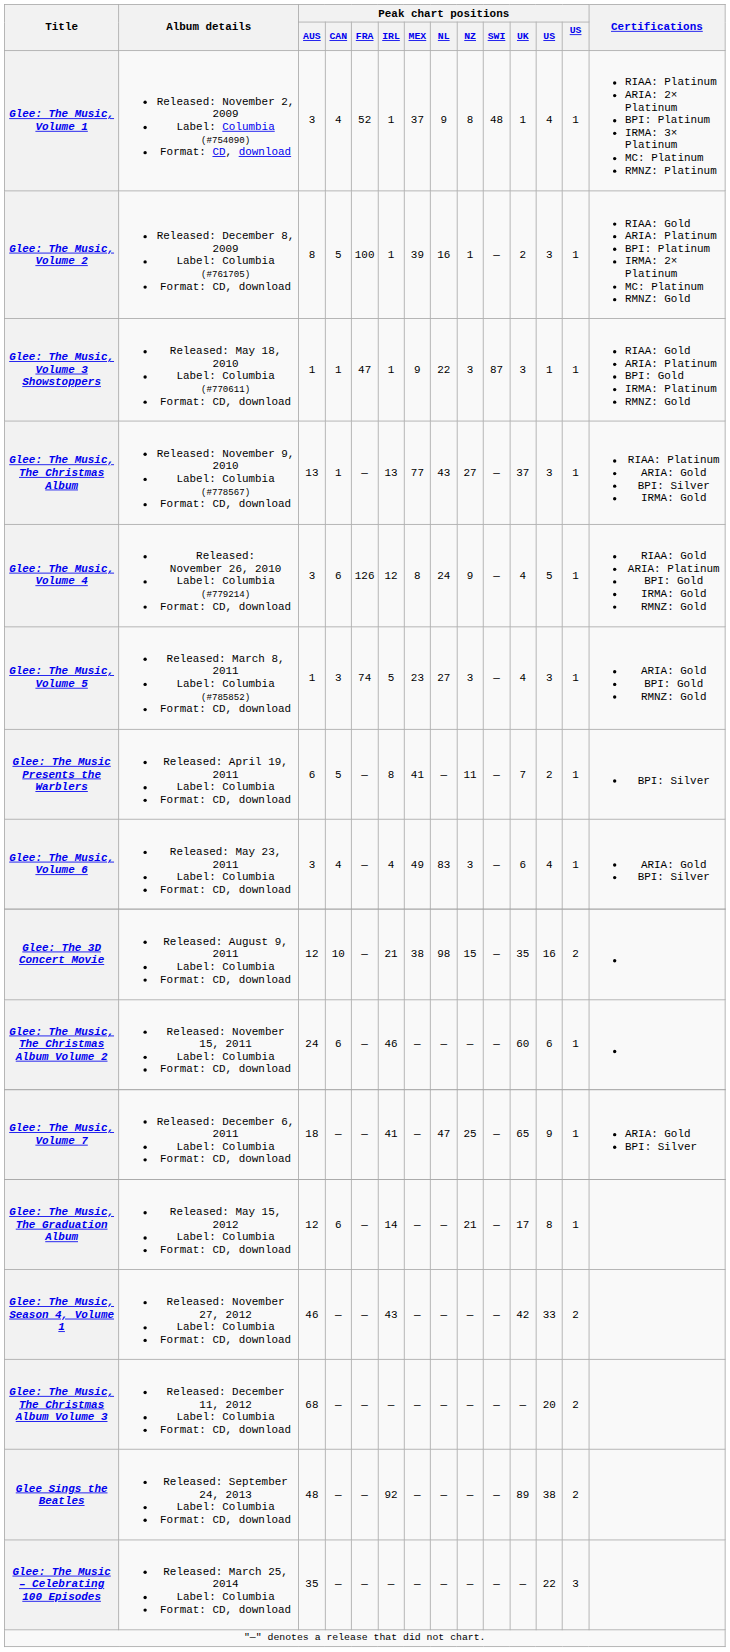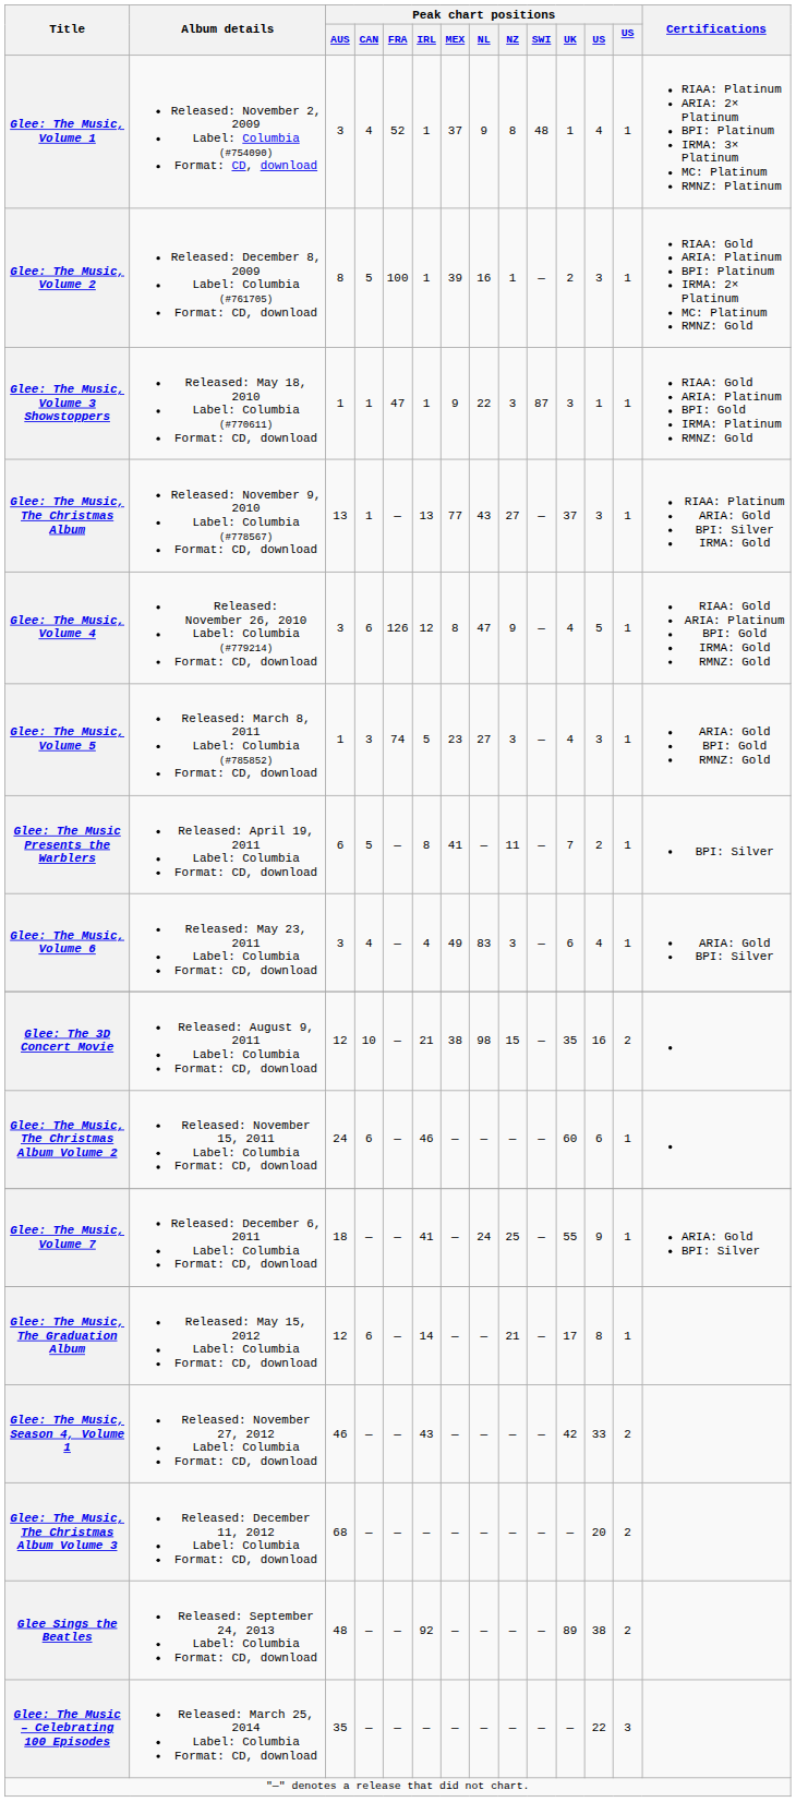 <table class="wikitable plainrowheaders" style="text-align:center;" border="1">
 <tr>
 <th scope="col" rowspan="2" style="width:10em;">Title</th>
 <th scope="col" rowspan="2" style="width:16em;">Album details</th>
 <th scope="col" colspan="11">Peak chart positions</th>
 <th scope="col" rowspan="2" style="width:12em;"><a href='#'>Certifications</a></th>
 </tr>
 <tr>
 <th scope="col" style="width:2.2em;font-size:90%;"><a href='#'>AUS</a><br></th>
 <th scope="col" style="width:2.2em;font-size:90%;"><a href='#'>CAN</a><br></th>
 <th scope="col" style="width:2.2em;font-size:90%;"><a href='#'>FRA</a><br></th>
 <th scope="col" style="width:2.2em;font-size:90%;"><a href='#'>IRL</a><br></th>
 <th scope="col" style="width:2.2em;font-size:90%;"><a href='#'>MEX</a><br></th>
 <th scope="col" style="width:2.2em;font-size:90%;"><a href='#'>NL</a><br></th>
 <th scope="col" style="width:2.2em;font-size:90%;"><a href='#'>NZ</a><br></th>
 <th scope="col" style="width:2.2em;font-size:90%;"><a href='#'>SWI</a><br></th>
 <th scope="col" style="width:2.2em;font-size:90%;"><a href='#'>UK</a><br></th>
 <th scope="col" style="width:2.2em;font-size:90%;"><a href='#'>US</a><br></th>
 <th scope="col" style="width:2.2em;font-size:90%;"><a href='#'>US<br></a><br></th>
 </tr>
 <tr>
 <th scope="row"><em><a href='#'>Glee: The Music, Volume&nbsp;1</a></em></th>
 <td><br><ul><li>Released: November 2, 2009</li><li>Label: <a href='#'>Columbia</a> <small>(#754090)</small></li><li>Format: <a href='#'>CD</a>, <a href='#'>download</a></li></ul></td>
 <td>3</td>
 <td>4</td>
 <td>52</td>
 <td>1</td>
 <td>37</td>
 <td>9</td>
 <td>8</td>
 <td>48</td>
 <td>1</td>
 <td>4</td>
 <td>1</td>
 <td style="text-align:left;"><br><ul><li>RIAA: Platinum</li><li>ARIA: 2× Platinum</li><li>BPI: Platinum</li><li>IRMA: 3× Platinum</li><li>MC: Platinum</li><li>RMNZ: Platinum</li></ul></td>
 </tr>
 <tr>
 <th scope="row"><em><a href='#'>Glee: The Music, Volume&nbsp;2</a></em></th>
 <td><br><ul><li>Released: December 8, 2009</li><li>Label: Columbia <small>(#761705)</small></li><li>Format: CD, download</li></ul></td>
 <td>8</td>
 <td>5</td>
 <td>100</td>
 <td>1</td>
 <td>39</td>
 <td>16</td>
 <td>1</td>
 <td>—</td>
 <td>2</td>
 <td>3</td>
 <td>1</td>
 <td style="text-align:left;"><br><ul><li>RIAA: Gold</li><li>ARIA: Platinum</li><li>BPI: Platinum</li><li>IRMA: 2× Platinum</li><li>MC: Platinum</li><li>RMNZ: Gold</li></ul></td>
 </tr>
 <tr>
 <th scope="row"><em><a href='#'>Glee: The Music, Volume&nbsp;3 Showstoppers</a></em></th>
 <td><br><ul><li>Released: May 18, 2010</li><li>Label: Columbia <small>(#770611)</small></li><li>Format: CD, download</li></ul></td>
 <td>1</td>
 <td>1</td>
 <td>47</td>
 <td>1</td>
 <td>9</td>
 <td>22</td>
 <td>3</td>
 <td>87</td>
 <td>3</td>
 <td>1</td>
 <td>1</td>
 <td style="text-align:left;"><br><ul><li>RIAA: Gold</li><li>ARIA: Platinum</li><li>BPI: Gold</li><li>IRMA: Platinum</li><li>RMNZ: Gold</li></ul></td>
 </tr>
 <tr>
 <th scope="row"><em><a href='#'>Glee: The Music, The Christmas Album</a></em></th>
 <td><br><ul><li>Released: November 9, 2010</li><li>Label: Columbia <small>(#778567)</small></li><li>Format: CD, download</li></ul></td>
 <td>13</td>
 <td>1</td>
 <td>—</td>
 <td>13</td>
 <td>77</td>
 <td>43</td>
 <td>27</td>
 <td>—</td>
 <td>37</td>
 <td>3</td>
 <td>1</td>
 <td><br><ul><li>RIAA: Platinum</li><li>ARIA: Gold</li><li>BPI: Silver</li><li>IRMA: Gold</li></ul></td>
 </tr>
 <tr>
 <th scope="row"><em><a href='#'>Glee: The Music, Volume&nbsp;4</a></em></th>
 <td><br><ul><li>Released: November 26, 2010</li><li>Label: Columbia <small>(#779214)</small></li><li>Format: CD, download</li></ul></td>
 <td>3</td>
 <td>6</td>
 <td>126</td>
 <td>12</td>
 <td>8</td>
-<td>24</td>
+<td>47</td>
 <td>9</td>
 <td>—</td>
 <td>4</td>
 <td>5</td>
 <td>1</td>
 <td><br><ul><li>RIAA: Gold</li><li>ARIA: Platinum</li><li>BPI: Gold</li><li>IRMA: Gold</li><li>RMNZ: Gold</li></ul></td>
 </tr>
 <tr>
 <th scope="row"><em><a href='#'>Glee: The Music, Volume 5</a></em></th>
 <td><br><ul><li>Released: March 8, 2011</li><li>Label: Columbia <small>(#785852)</small></li><li>Format: CD, download</li></ul></td>
 <td>1</td>
 <td>3</td>
 <td>74</td>
 <td>5</td>
 <td>23</td>
 <td>27</td>
 <td>3</td>
 <td>—</td>
 <td>4</td>
 <td>3</td>
 <td>1</td>
 <td><br><ul><li>ARIA: Gold</li><li>BPI: Gold</li><li>RMNZ: Gold</li></ul></td>
 </tr>
 <tr>
 <th scope="row"><em><a href='#'>Glee: The Music Presents the Warblers</a></em></th>
 <td><br><ul><li>Released: April 19, 2011</li><li>Label: Columbia</li><li>Format: CD, download</li></ul></td>
 <td>6</td>
 <td>5</td>
 <td>—</td>
 <td>8</td>
 <td>41</td>
 <td>—</td>
 <td>11</td>
 <td>—</td>
 <td>7</td>
 <td>2</td>
 <td>1</td>
 <td><br><ul><li>BPI: Silver</li></ul></td>
 </tr>
 <tr>
 <th scope="row"><em><a href='#'>Glee: The Music, Volume 6</a></em></th>
 <td><br><ul><li>Released: May 23, 2011</li><li>Label: Columbia</li><li>Format: CD, download</li></ul></td>
 <td>3</td>
 <td>4</td>
 <td>—</td>
 <td>4</td>
 <td>49</td>
 <td>83</td>
 <td>3</td>
 <td>—</td>
 <td>6</td>
 <td>4</td>
 <td>1</td>
 <td><br><ul><li>ARIA: Gold</li><li>BPI: Silver</li></ul></td>
 </tr>
 <tr>
 </tr>
 <tr>
 <th scope="row"><em><a href='#'>Glee: The 3D Concert Movie</a></em></th>
 <td><br><ul><li>Released: August 9, 2011</li><li>Label: Columbia</li><li>Format: CD, download</li></ul></td>
 <td>12</td>
 <td>10</td>
 <td>—</td>
 <td>21</td>
 <td>38</td>
 <td>98</td>
 <td>15</td>
 <td>—</td>
 <td>35</td>
 <td>16</td>
 <td>2</td>
 <td><br><ul><li></li></ul></td>
 </tr>
 <tr>
 <th scope="row"><em><a href='#'>Glee: The Music, The Christmas Album Volume 2</a></em></th>
 <td><br><ul><li>Released: November 15, 2011</li><li>Label: Columbia</li><li>Format: CD, download</li></ul></td>
 <td>24</td>
 <td>6</td>
 <td>—</td>
 <td>46</td>
 <td>—</td>
 <td>—</td>
 <td>—</td>
 <td>—</td>
 <td>60</td>
 <td>6</td>
 <td>1</td>
 <td><br><ul><li></li></ul></td>
 </tr>
 <tr>
 </tr>
 <tr>
 <th scope="row"><em><a href='#'>Glee: The Music, Volume 7</a></em></th>
 <td><br><ul><li>Released: December 6, 2011</li><li>Label: Columbia</li><li>Format: CD, download</li></ul></td>
 <td>18</td>
 <td>—</td>
 <td>—</td>
 <td>41</td>
 <td>—</td>
-<td>47</td>
+<td>24</td>
 <td>25</td>
 <td>—</td>
-<td>65</td>
+<td>55</td>
 <td>9</td>
 <td>1</td>
 <td style="text-align:left;"><br><ul><li>ARIA: Gold</li><li>BPI: Silver</li></ul></td>
 </tr>
 <tr>
 </tr>
 <tr>
 <th scope="row"><em><a href='#'>Glee: The Music, The Graduation Album</a></em></th>
 <td><br><ul><li>Released: May 15, 2012</li><li>Label: Columbia</li><li>Format: CD, download</li></ul></td>
 <td>12</td>
 <td>6</td>
 <td>—</td>
 <td>14</td>
 <td>—</td>
 <td>—</td>
 <td>21</td>
 <td>—</td>
 <td>17</td>
 <td>8</td>
 <td>1</td>
 <td></td>
 </tr>
 <tr>
 <th scope="row"><em><a href='#'>Glee: The Music, Season 4, Volume 1</a></em></th>
 <td><br><ul><li>Released: November 27, 2012</li><li>Label: Columbia</li><li>Format: CD, download</li></ul></td>
 <td>46</td>
 <td>—</td>
 <td>—</td>
 <td>43</td>
 <td>—</td>
 <td>—</td>
 <td>—</td>
 <td>—</td>
 <td>42</td>
 <td>33</td>
 <td>2</td>
 <td></td>
 </tr>
 <tr>
 <th scope="row"><em><a href='#'>Glee: The Music, The Christmas Album Volume 3</a></em></th>
 <td><br><ul><li>Released: December 11, 2012</li><li>Label: Columbia</li><li>Format: CD, download</li></ul></td>
 <td>68</td>
 <td>—</td>
 <td>—</td>
 <td>—</td>
 <td>—</td>
 <td>—</td>
 <td>—</td>
 <td>—</td>
 <td>—</td>
 <td>20</td>
 <td>2</td>
 <td></td>
 </tr>
 <tr>
 <th scope="row"><em><a href='#'>Glee Sings the Beatles</a></em></th>
 <td><br><ul><li>Released: September 24, 2013</li><li>Label: Columbia</li><li>Format: CD, download</li></ul></td>
 <td>48</td>
 <td>—</td>
 <td>—</td>
 <td>92</td>
 <td>—</td>
 <td>—</td>
 <td>—</td>
 <td>—</td>
 <td>89</td>
 <td>38</td>
 <td>2</td>
 <td></td>
 </tr>
 <tr>
 <th scope="row"><em><a href='#'>Glee: The Music – Celebrating 100 Episodes</a></em></th>
 <td><br><ul><li>Released: March 25, 2014</li><li>Label: Columbia</li><li>Format: CD, download</li></ul></td>
 <td>35</td>
 <td>—</td>
 <td>—</td>
 <td>—</td>
 <td>—</td>
 <td>—</td>
 <td>—</td>
 <td>—</td>
 <td>—</td>
 <td>22</td>
 <td>3</td>
 <td></td>
 </tr>
 <tr>
 <td align="center" colspan="14" style="font-size:90%">"—" denotes a release that did not chart.</td>
 </tr>
 </table>
